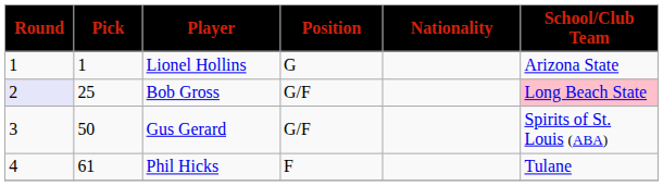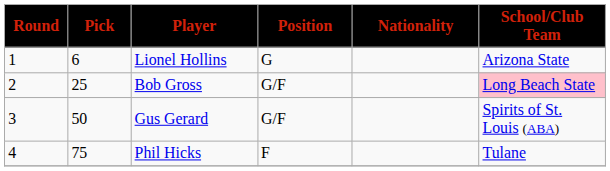 <table class="wikitable sortable sortable">
 <tr>
 <th style="background:#000000; color:#D1210A"  width="10%">Round</th>
 <th style="background:#000000; color:#D1210A"  width="10%">Pick</th>
 <th style="background:#000000; color:#D1210A"  width="20%">Player</th>
 <th style="background:#000000; color:#D1210A"  width="15%">Position</th>
 <th style="background:#000000; color:#D1210A"  width="20%">Nationality</th>
 <th style="background:#000000; color:#D1210A"  width="20%">School/Club Team</th>
 </tr>
 <tr>
 <td>1</td>
-<td>1</td>
+<td>6</td>
 <td><a href='#'>Lionel Hollins</a></td>
 <td>G</td>
 <td></td>
 <td><a href='#'>Arizona State</a></td>
 </tr>
 <tr>
-<td style="background: lavender;">2</td>
+<td>2</td>
 <td>25</td>
 <td><a href='#'>Bob Gross</a></td>
 <td>G/F</td>
 <td></td>
 <td style="background: pink;"><a href='#'>Long Beach State</a></td>
 </tr>
 <tr>
 <td>3</td>
 <td>50</td>
 <td><a href='#'>Gus Gerard</a></td>
 <td>G/F</td>
 <td></td>
 <td><a href='#'>Spirits of St. Louis</a> <small>(<a href='#'>ABA</a>)</small></td>
 </tr>
 <tr>
 <td>4</td>
-<td>61</td>
+<td>75</td>
 <td><a href='#'>Phil Hicks</a></td>
 <td>F</td>
 <td></td>
 <td><a href='#'>Tulane</a></td>
 </tr>
 <tr>
 </tr>
 </table>
